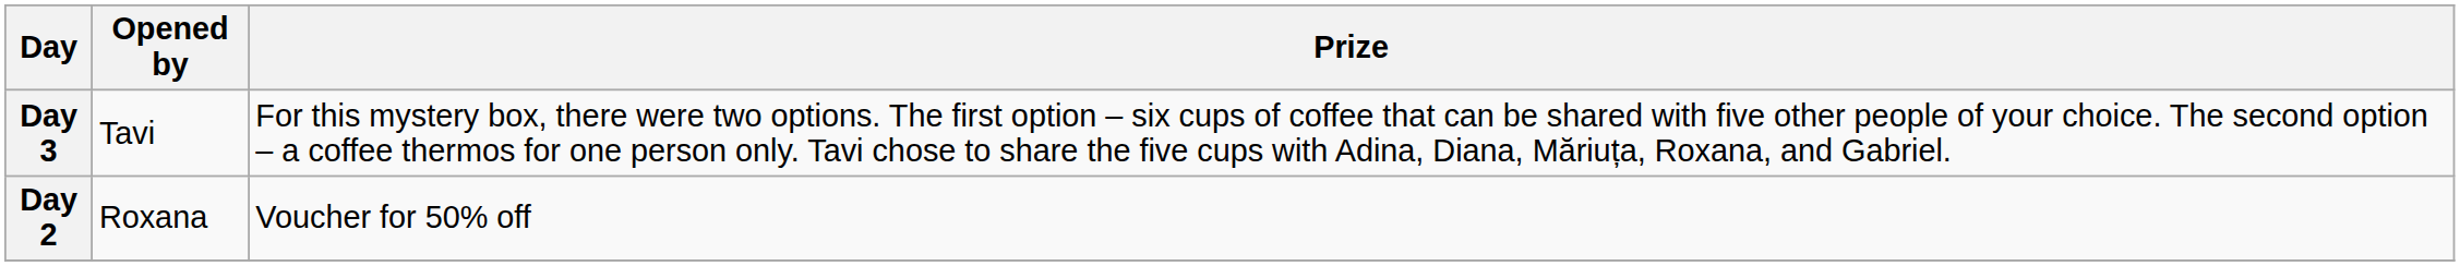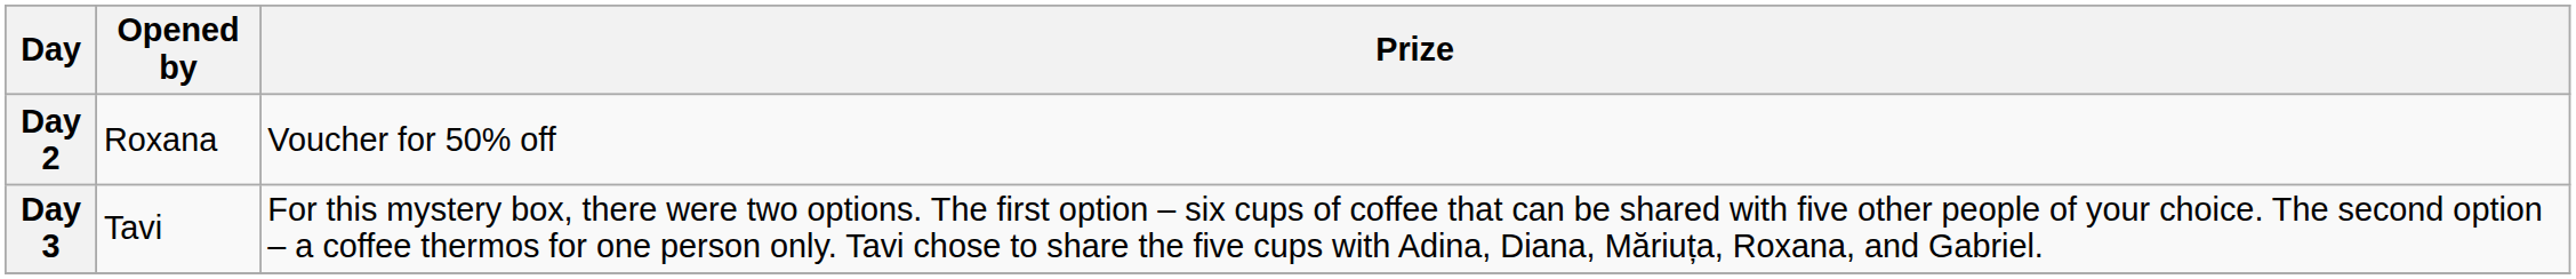 <table class="wikitable">
 <tr>
 <th>Day</th>
 <th>Opened by</th>
 <th>Prize</th>
 </tr>
 <tr>
+<th>Day 2</th>
+<td>Roxana</td>
+<td>Voucher for 50% off</td>
+</tr>
+<tr>
 <th>Day 3</th>
 <td>Tavi</td>
 <td>For this mystery box, there were two options. The first option – six cups of coffee that can be shared with five other people of your choice. The second option – a coffee thermos for one person only. Tavi chose to share the five cups with Adina, Diana, Măriuța, Roxana, and Gabriel.</td>
 </tr>
 <tr>
-<th>Day 2</th>
-<td>Roxana</td>
-<td>Voucher for 50% off</td>
-</tr>
-<tr>
 </tr>
 </table>
